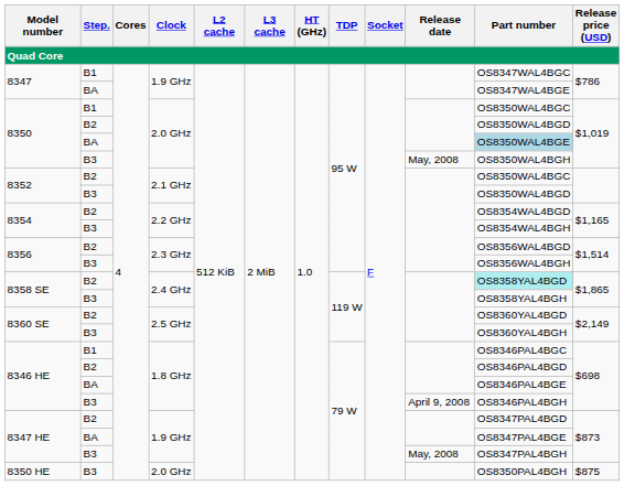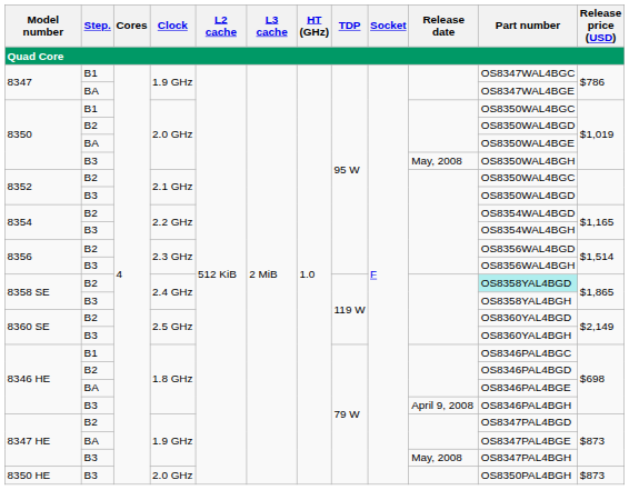 <table style="width:900px; px;" class="wikitable">
 <tr>
 <th>Model number</th>
 <th><a href='#'>Step.</a></th>
 <th>Cores</th>
 <th><a href='#'>Clock</a></th>
 <th><a href='#'>L2 cache</a></th>
 <th><a href='#'>L3 cache</a></th>
 <th><a href='#'>HT</a><br>(GHz)</th>
 <th><a href='#'>TDP</a></th>
 <th><a href='#'>Socket</a></th>
 <th>Release date</th>
 <th>Part number</th>
 <th>Release<br>price<br>(<a href='#'>USD</a>)</th>
 </tr>
 <tr>
 <td colspan="12" style="text-align:left; background:#096; color:white;"><strong>Quad Core</strong></td>
 </tr>
 <tr>
 <td rowspan="2">8347</td>
 <td>B1</td>
 <td rowspan="24">4</td>
 <td rowspan="2">1.9 GHz</td>
 <td rowspan="24">512 KiB<br></td>
 <td rowspan="24">2 MiB</td>
 <td rowspan="24">1.0</td>
 <td rowspan="12">95 W</td>
 <td rowspan="24"><a href='#'>F</a><br></td>
 <td rowspan="2"></td>
 <td>OS8347WAL4BGC</td>
 <td rowspan="2">$786</td>
 </tr>
 <tr>
 <td>BA</td>
 <td>OS8347WAL4BGE</td>
 </tr>
 <tr>
 <td rowspan="4">8350</td>
 <td>B1</td>
 <td rowspan="4">2.0 GHz</td>
 <td rowspan="3"></td>
 <td>OS8350WAL4BGC</td>
 <td rowspan="4">$1,019</td>
 </tr>
 <tr>
 <td>B2</td>
 <td>OS8350WAL4BGD</td>
 </tr>
 <tr>
 <td>BA</td>
-<td style="background: lightblue;">OS8350WAL4BGE</td>
+<td>OS8350WAL4BGE</td>
 </tr>
 <tr>
 <td>B3</td>
 <td>May, 2008</td>
 <td>OS8350WAL4BGH</td>
 </tr>
 <tr>
 <td rowspan="2">8352</td>
 <td>B2</td>
 <td rowspan="2">2.1 GHz</td>
 <td rowspan="6"></td>
 <td>OS8350WAL4BGC</td>
 </tr>
 <tr>
 <td>B3</td>
 <td>OS8350WAL4BGD</td>
 </tr>
 <tr>
 <td rowspan="2">8354</td>
 <td>B2</td>
 <td rowspan="2">2.2 GHz</td>
 <td>OS8354WAL4BGD</td>
 <td rowspan="2">$1,165</td>
 </tr>
 <tr>
 <td>B3</td>
 <td>OS8354WAL4BGH</td>
 </tr>
 <tr>
 <td rowspan="2">8356</td>
 <td>B2</td>
 <td rowspan="2">2.3 GHz</td>
 <td>OS8356WAL4BGD</td>
 <td rowspan="2">$1,514</td>
 </tr>
 <tr>
 <td>B3</td>
 <td>OS8356WAL4BGH</td>
 </tr>
 <tr>
 <td rowspan="2">8358 SE</td>
 <td>B2</td>
 <td rowspan="2">2.4 GHz</td>
 <td rowspan="4">119 W</td>
 <td rowspan="4"></td>
 <td style="background: paleturquoise;">OS8358YAL4BGD</td>
 <td rowspan="2">$1,865</td>
 </tr>
 <tr>
 <td>B3</td>
 <td>OS8358YAL4BGH</td>
 </tr>
 <tr>
 <td rowspan="2">8360 SE</td>
 <td>B2</td>
 <td rowspan="2">2.5 GHz</td>
 <td>OS8360YAL4BGD</td>
 <td rowspan="2">$2,149</td>
 </tr>
 <tr>
 <td>B3</td>
 <td>OS8360YAL4BGH</td>
 </tr>
 <tr>
 <td rowspan="4">8346 HE</td>
 <td>B1</td>
 <td rowspan="4">1.8 GHz</td>
 <td rowspan="8">79 W</td>
 <td rowspan="3"></td>
 <td>OS8346PAL4BGC</td>
 <td rowspan="4">$698</td>
 </tr>
 <tr>
 <td>B2</td>
 <td>OS8346PAL4BGD</td>
 </tr>
 <tr>
 <td>BA</td>
 <td>OS8346PAL4BGE</td>
 </tr>
 <tr>
 <td>B3</td>
 <td>April 9, 2008</td>
 <td>OS8346PAL4BGH</td>
 </tr>
 <tr>
 <td rowspan="3">8347 HE</td>
 <td>B2</td>
 <td rowspan="3">1.9 GHz</td>
 <td rowspan="2"></td>
 <td>OS8347PAL4BGD</td>
 <td rowspan="3">$873</td>
 </tr>
 <tr>
 <td>BA</td>
 <td>OS8347PAL4BGE</td>
 </tr>
 <tr>
 <td>B3</td>
 <td>May, 2008</td>
 <td>OS8347PAL4BGH</td>
 </tr>
 <tr>
 <td>8350 HE</td>
 <td>B3</td>
 <td>2.0 GHz</td>
 <td></td>
 <td>OS8350PAL4BGH</td>
-<td>$875</td>
+<td>$873</td>
 </tr>
 </table>
